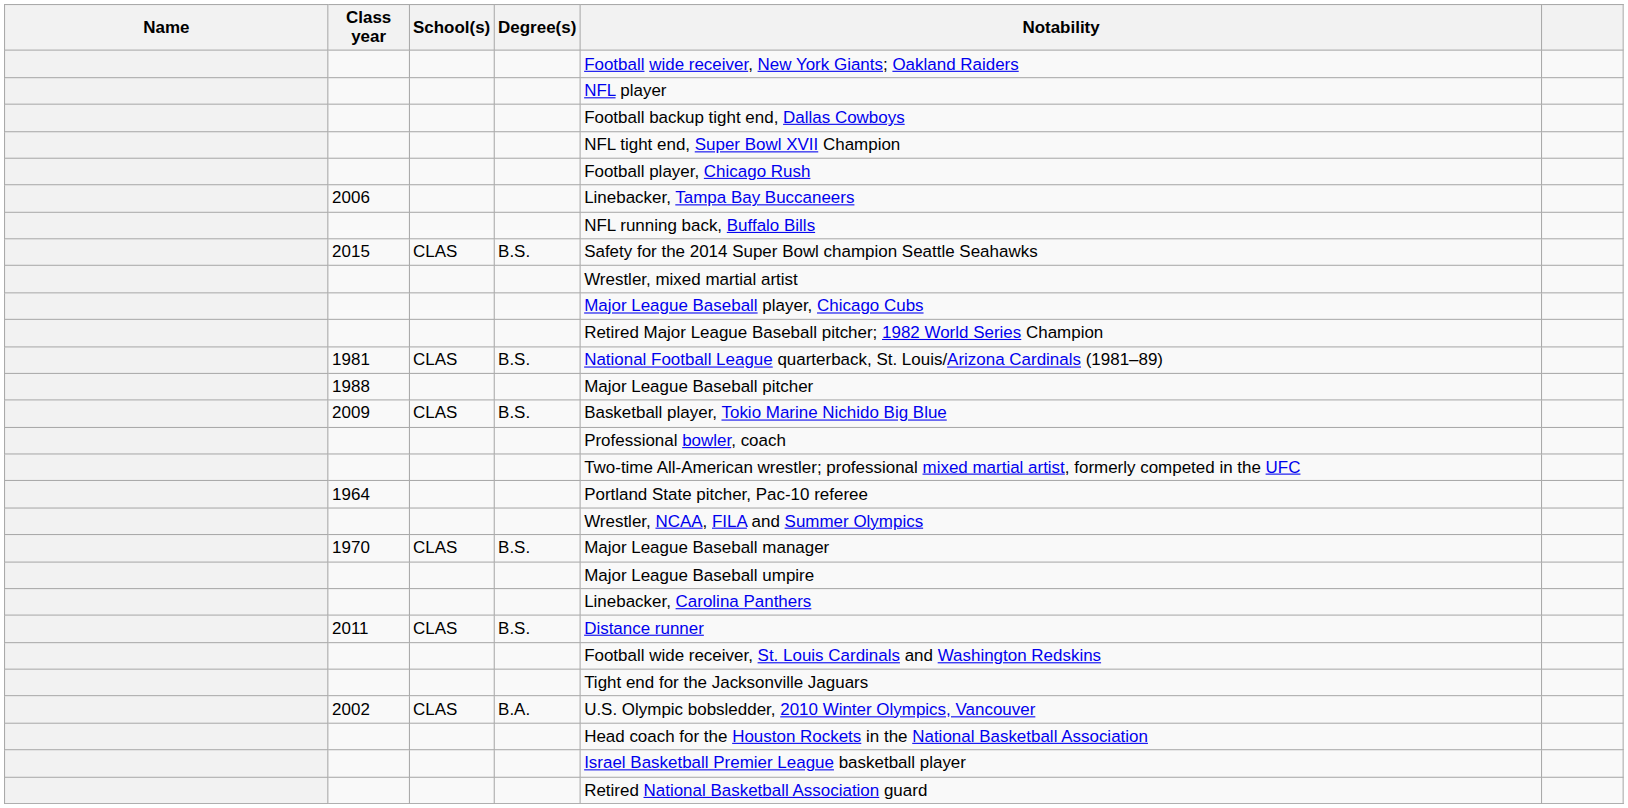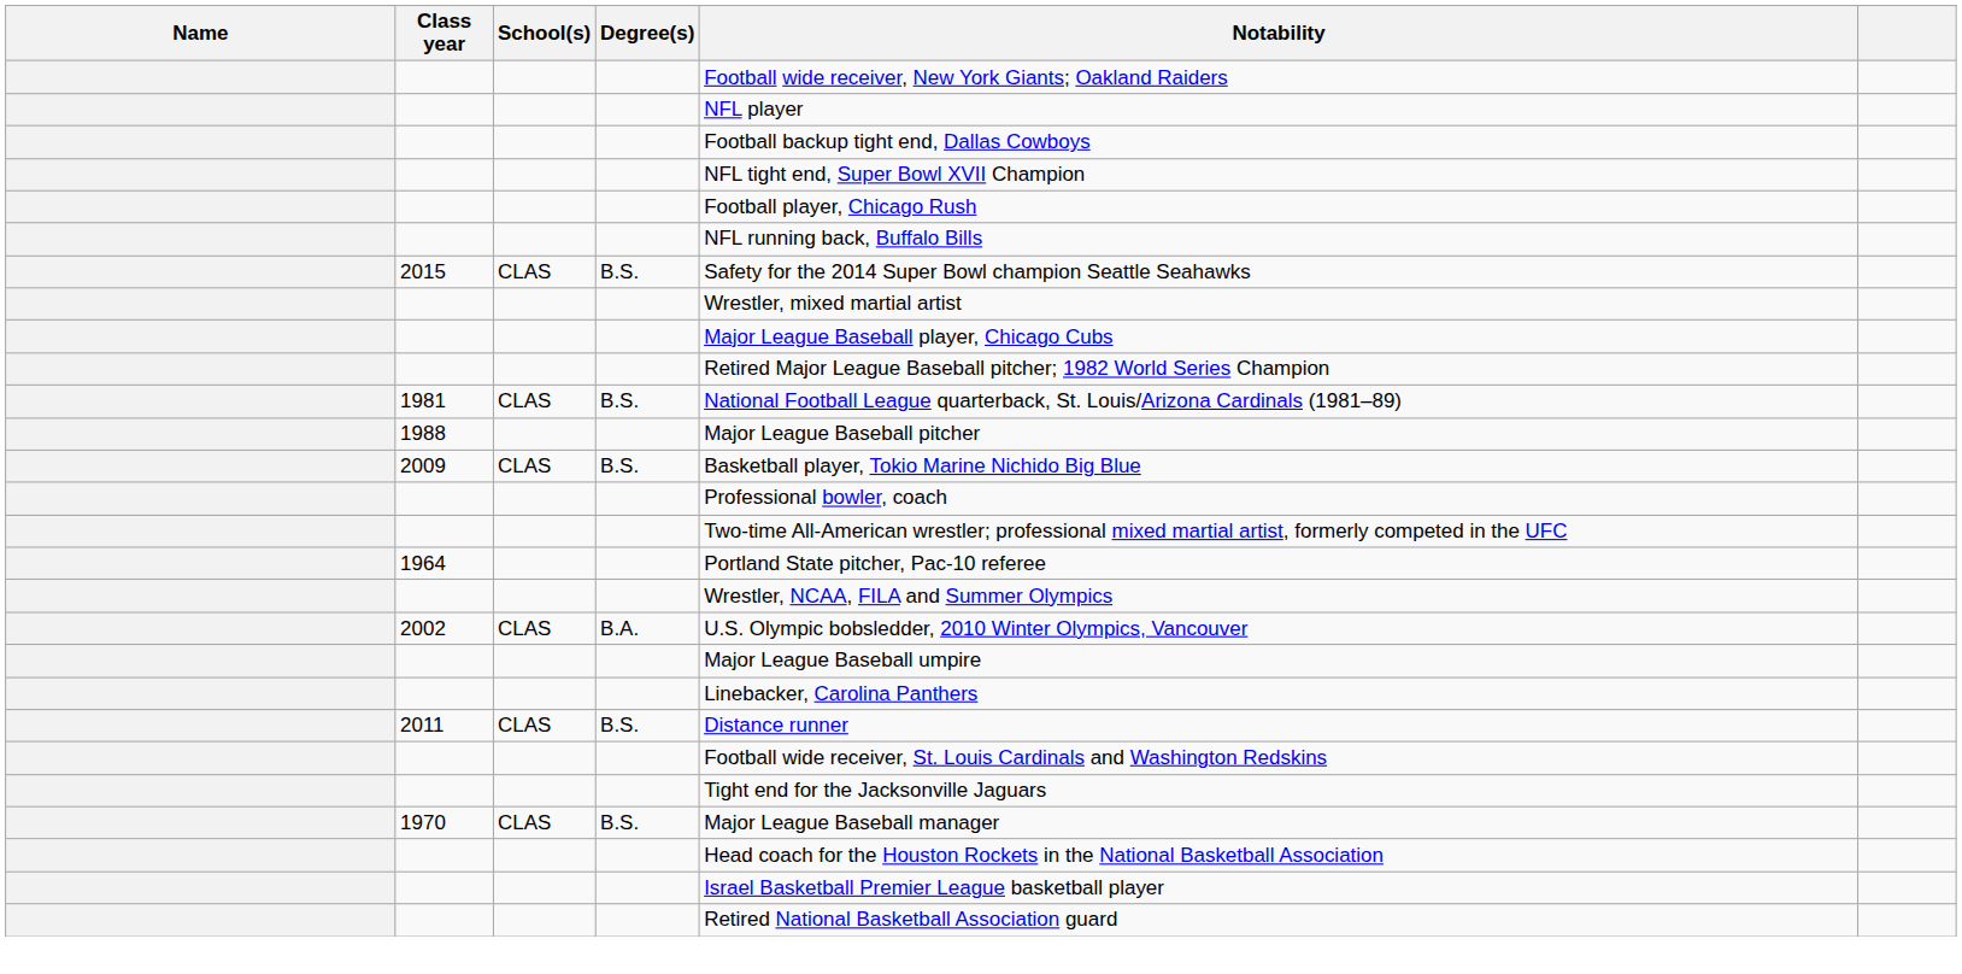 <table class="wikitable sortable plainrowheaders" style="width:77%">
 <tr>
 <th style="width:20%;">Name</th>
 <th style="width:5%;">Class year</th>
 <th style="width:5%;">School(s)</th>
 <th style="width:5%;">Degree(s)</th>
 <th style="width:*;" class="unsortable">Notability</th>
 <th style="width:5%;" class="unsortable"></th>
 </tr>
 <tr>
 <th scope="row"></th>
 <td></td>
 <td></td>
 <td></td>
 <td><a href='#'>Football</a> <a href='#'>wide receiver</a>, <a href='#'>New York Giants</a>; <a href='#'>Oakland Raiders</a></td>
 <td align=center></td>
 </tr>
 <tr>
 <th scope="row"></th>
 <td></td>
 <td></td>
 <td></td>
 <td><a href='#'>NFL</a> player</td>
 <td align=center></td>
 </tr>
 <tr>
 <th scope="row"></th>
 <td></td>
 <td></td>
 <td></td>
 <td>Football backup tight end, <a href='#'>Dallas Cowboys</a></td>
 <td align=center></td>
 </tr>
 <tr>
 <th scope="row"></th>
 <td></td>
 <td></td>
 <td></td>
 <td>NFL tight end, <a href='#'>Super Bowl XVII</a> Champion</td>
 <td align=center></td>
 </tr>
 <tr>
 <th scope="row"></th>
 <td></td>
 <td></td>
 <td></td>
 <td>Football player, <a href='#'>Chicago Rush</a></td>
-<td align=center></td>
-</tr>
-<tr>
-<th scope="row"></th>
-<td>2006</td>
-<td></td>
-<td></td>
-<td>Linebacker, <a href='#'>Tampa Bay Buccaneers</a></td>
 <td align=center></td>
 </tr>
 <tr>
 <th scope="row"></th>
 <td></td>
 <td></td>
 <td></td>
 <td>NFL running back, <a href='#'>Buffalo Bills</a></td>
 <td align=center></td>
 </tr>
 <tr>
 <th scope="row"></th>
 <td>2015</td>
 <td>CLAS</td>
 <td>B.S.</td>
 <td>Safety for the 2014 Super Bowl champion Seattle Seahawks</td>
 <td align=center></td>
 </tr>
 <tr>
 <th scope="row"></th>
 <td></td>
 <td></td>
 <td></td>
 <td>Wrestler, mixed martial artist</td>
 <td align=center></td>
 </tr>
 <tr>
 <th scope="row"></th>
 <td></td>
 <td></td>
 <td></td>
 <td><a href='#'>Major League Baseball</a> player, <a href='#'>Chicago Cubs</a></td>
 <td align=center></td>
 </tr>
 <tr>
 <th scope="row"></th>
 <td></td>
 <td></td>
 <td></td>
 <td>Retired Major League Baseball pitcher; <a href='#'>1982 World Series</a> Champion</td>
 <td align=center></td>
 </tr>
 <tr>
 <th scope="row"></th>
 <td>1981</td>
 <td>CLAS</td>
 <td>B.S.</td>
 <td><a href='#'>National Football League</a> quarterback, St. Louis/<a href='#'>Arizona Cardinals</a> (1981–89)</td>
 <td align=center></td>
 </tr>
 <tr>
 <th scope="row"></th>
 <td>1988</td>
 <td></td>
 <td></td>
 <td>Major League Baseball pitcher</td>
 <td align=center></td>
 </tr>
 <tr>
 <th scope="row"></th>
 <td>2009</td>
 <td>CLAS</td>
 <td>B.S.</td>
 <td>Basketball player, <a href='#'>Tokio Marine Nichido Big Blue</a></td>
 <td align=center></td>
 </tr>
 <tr>
 <th scope="row"></th>
 <td></td>
 <td></td>
 <td></td>
 <td>Professional <a href='#'>bowler</a>, coach</td>
 <td align=center></td>
 </tr>
 <tr>
 <th scope="row"></th>
 <td></td>
 <td></td>
 <td></td>
 <td>Two-time All-American wrestler; professional <a href='#'>mixed martial artist</a>, formerly competed in the <a href='#'>UFC</a></td>
 <td align=center></td>
 </tr>
 <tr>
 <th scope="row"></th>
 <td>1964</td>
 <td></td>
 <td></td>
 <td>Portland State pitcher, Pac-10 referee</td>
 <td align=center></td>
 </tr>
 <tr>
 <th scope="row"></th>
 <td></td>
 <td></td>
 <td></td>
 <td>Wrestler, <a href='#'>NCAA</a>, <a href='#'>FILA</a> and <a href='#'>Summer Olympics</a></td>
 <td align=center></td>
 </tr>
 <tr>
 <th scope="row"></th>
-<td>1970</td>
+<td>2002</td>
 <td>CLAS</td>
-<td>B.S.</td>
-<td>Major League Baseball manager</td>
+<td>B.A.</td>
+<td>U.S. Olympic bobsledder, <a href='#'>2010 Winter Olympics, Vancouver</a></td>
 <td align=center></td>
 </tr>
 <tr>
 <th scope="row"></th>
 <td></td>
 <td></td>
 <td></td>
 <td>Major League Baseball umpire</td>
 <td align=center></td>
 </tr>
 <tr>
 <th scope="row"></th>
 <td></td>
 <td></td>
 <td></td>
 <td>Linebacker, <a href='#'>Carolina Panthers</a></td>
 <td align=center></td>
 </tr>
 <tr>
 <th scope="row"></th>
 <td>2011</td>
 <td>CLAS</td>
 <td>B.S.</td>
 <td><a href='#'>Distance runner</a></td>
 <td align=center></td>
 </tr>
 <tr>
 <th scope="row"></th>
 <td></td>
 <td></td>
 <td></td>
 <td>Football wide receiver, <a href='#'>St. Louis Cardinals</a> and <a href='#'>Washington Redskins</a></td>
 <td align=center></td>
 </tr>
 <tr>
 <th scope="row"></th>
 <td></td>
 <td></td>
 <td></td>
 <td>Tight end for the Jacksonville Jaguars</td>
 <td align=center></td>
 </tr>
 <tr>
 <th scope="row"></th>
-<td>2002</td>
+<td>1970</td>
 <td>CLAS</td>
-<td>B.A.</td>
-<td>U.S. Olympic bobsledder, <a href='#'>2010 Winter Olympics, Vancouver</a></td>
+<td>B.S.</td>
+<td>Major League Baseball manager</td>
 <td align=center></td>
 </tr>
 <tr>
 <th scope="row"></th>
 <td></td>
 <td></td>
 <td></td>
 <td>Head coach for the <a href='#'>Houston Rockets</a> in the <a href='#'>National Basketball Association</a></td>
 <td align=center></td>
 </tr>
 <tr>
 <th scope="row"></th>
 <td></td>
 <td></td>
 <td></td>
 <td><a href='#'>Israel Basketball Premier League</a> basketball player</td>
 <td align=center></td>
 </tr>
 <tr>
 <th scope="row"></th>
 <td></td>
 <td></td>
 <td></td>
 <td>Retired <a href='#'>National Basketball Association</a> guard</td>
 <td align=center></td>
 </tr>
 <tr>
 </tr>
 </table>
